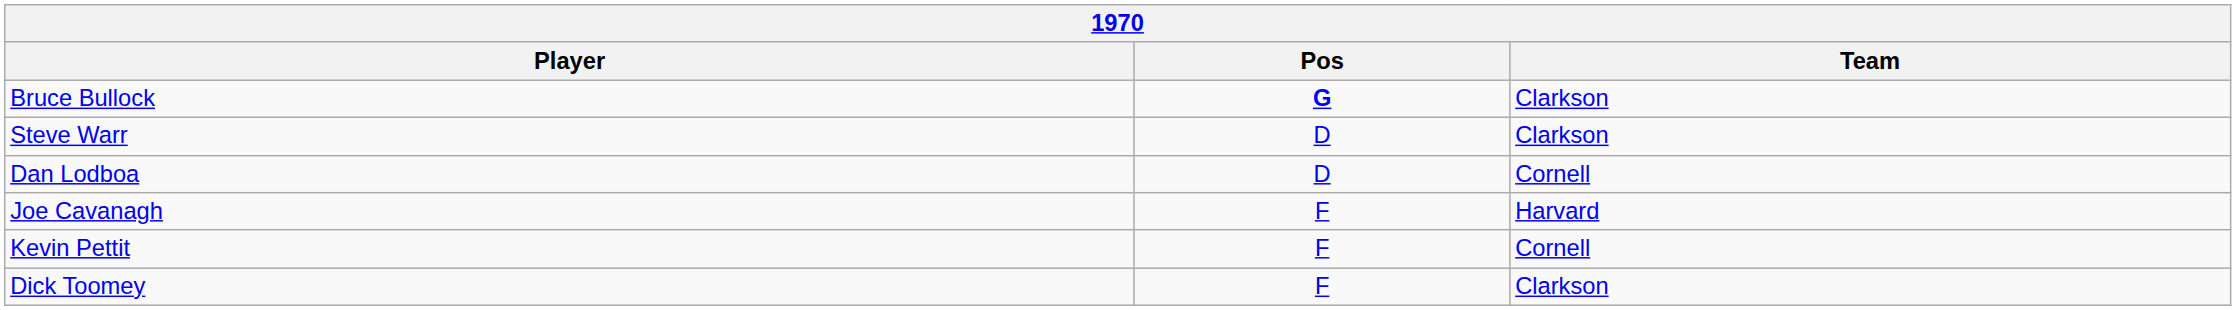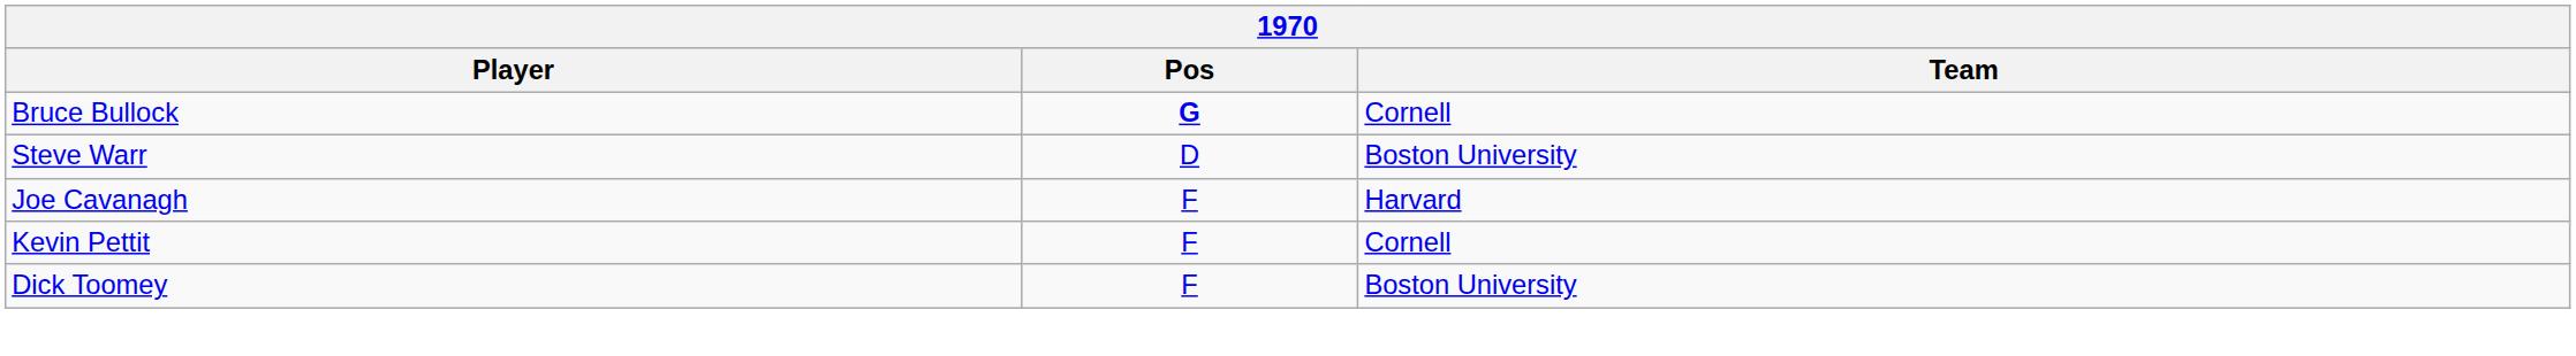 <table class="wikitable" width=95%>
 <tr>
 <th colspan=3><a href='#'>1970</a></th>
 </tr>
 <tr>
 <th>Player</th>
 <th>Pos</th>
 <th>Team</th>
 </tr>
 <tr>
 <td><a href='#'>Bruce Bullock</a></td>
 <td align=center><strong><a href='#'>G</a></strong></td>
-<td><a href='#'>Clarkson</a></td>
+<td><a href='#'>Cornell</a></td>
 </tr>
 <tr>
 <td><a href='#'>Steve Warr</a></td>
 <td align=center><a href='#'>D</a></td>
-<td><a href='#'>Clarkson</a></td>
-</tr>
-<tr>
-<td><a href='#'>Dan Lodboa</a></td>
-<td align=center><a href='#'>D</a></td>
-<td><a href='#'>Cornell</a></td>
+<td><a href='#'>Boston University</a></td>
 </tr>
 <tr>
 <td><a href='#'>Joe Cavanagh</a></td>
 <td align=center><a href='#'>F</a></td>
 <td><a href='#'>Harvard</a></td>
 </tr>
 <tr>
 <td><a href='#'>Kevin Pettit</a></td>
 <td align=center><a href='#'>F</a></td>
 <td><a href='#'>Cornell</a></td>
 </tr>
 <tr>
 <td><a href='#'>Dick Toomey</a></td>
 <td align=center><a href='#'>F</a></td>
-<td><a href='#'>Clarkson</a></td>
+<td><a href='#'>Boston University</a></td>
 </tr>
 </table>
